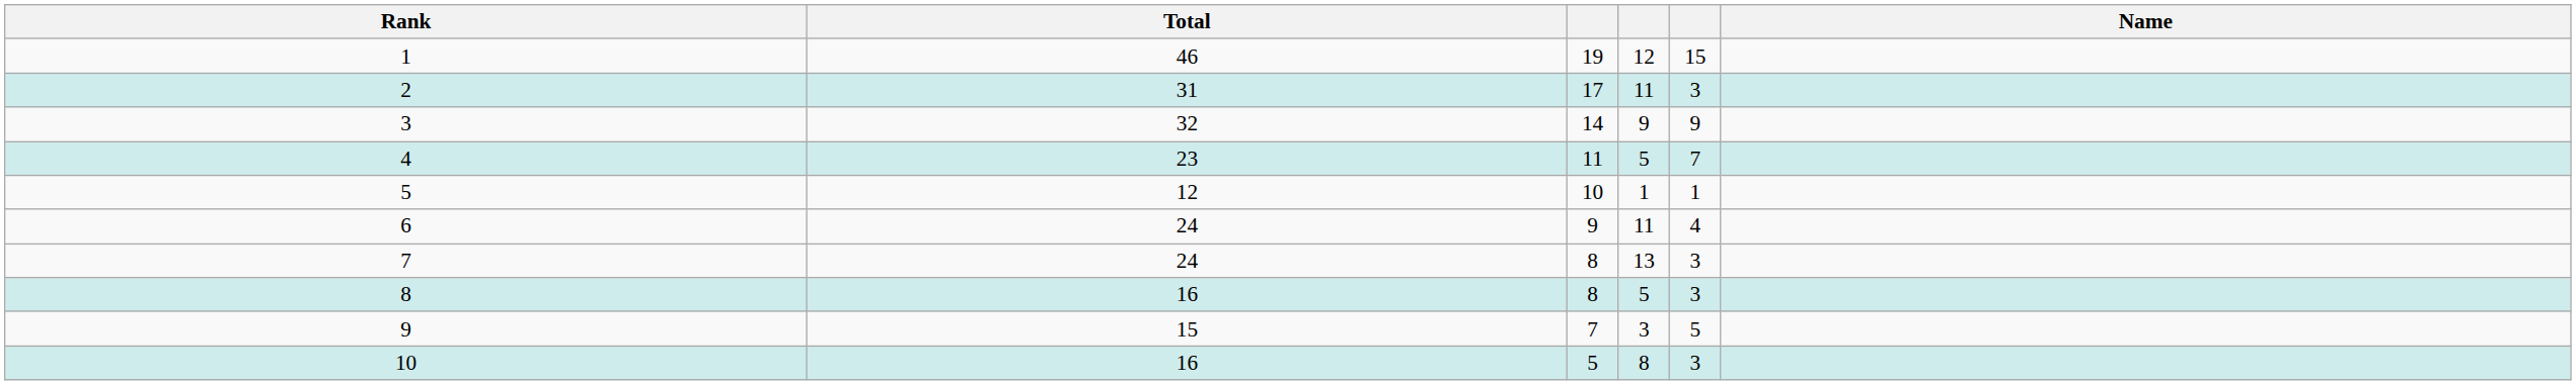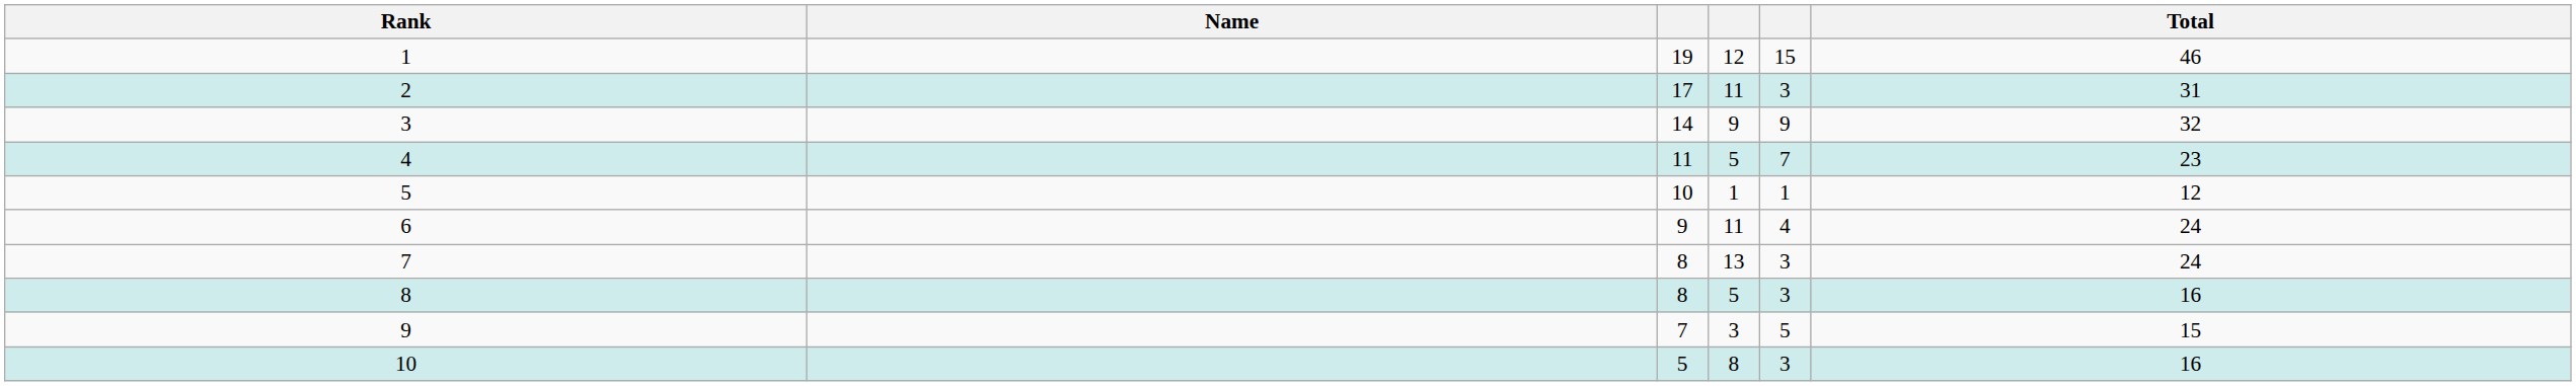 <table class="wikitable" width=96% style="text-align:center">
 <tr>
 <th>Rank</th>
-<th>Total</th>
+<th>Name</th>
 <th style="width:2%;" bgcolor=gold></th>
 <th style="width:2%;" bgcolor=silver></th>
 <th style="width:2%;" bgcolor=cc9966></th>
-<th>Name</th>
+<th>Total</th>
 </tr>
 <tr>
 <td>1</td>
-<td>46</td>
+<td align=left></td>
 <td>19</td>
 <td>12</td>
 <td>15</td>
-<td align=left></td>
+<td>46</td>
 </tr>
 <tr style="background:#CFECEC">
 <td>2</td>
-<td>31</td>
+<td align=left></td>
 <td>17</td>
 <td>11</td>
 <td>3</td>
-<td align=left></td>
+<td>31</td>
 </tr>
 <tr>
 <td>3</td>
-<td>32</td>
+<td align=left></td>
 <td>14</td>
 <td>9</td>
 <td>9</td>
-<td align=left></td>
+<td>32</td>
 </tr>
 <tr style="background:#CFECEC">
 <td>4</td>
-<td>23</td>
+<td align=left></td>
 <td>11</td>
 <td>5</td>
 <td>7</td>
-<td align=left></td>
+<td>23</td>
 </tr>
 <tr>
 <td>5</td>
-<td>12</td>
+<td align=left></td>
 <td>10</td>
 <td>1</td>
 <td>1</td>
-<td align=left></td>
+<td>12</td>
 </tr>
 <tr>
 <td>6</td>
-<td>24</td>
+<td align=left></td>
 <td>9</td>
 <td>11</td>
 <td>4</td>
-<td align=left></td>
+<td>24</td>
 </tr>
 <tr>
 <td>7</td>
-<td>24</td>
+<td align=left></td>
 <td>8</td>
 <td>13</td>
 <td>3</td>
-<td align=left></td>
+<td>24</td>
 </tr>
 <tr style="background:#CFECEC">
 <td>8</td>
-<td>16</td>
+<td align=left></td>
 <td>8</td>
 <td>5</td>
 <td>3</td>
-<td align=left></td>
+<td>16</td>
 </tr>
 <tr>
 <td>9</td>
-<td>15</td>
+<td align=left></td>
 <td>7</td>
 <td>3</td>
 <td>5</td>
-<td align=left></td>
+<td>15</td>
 </tr>
 <tr style="background:#CFECEC">
 <td>10</td>
-<td>16</td>
+<td align=left></td>
 <td>5</td>
 <td>8</td>
 <td>3</td>
-<td align=left></td>
+<td>16</td>
 </tr>
 </table>
